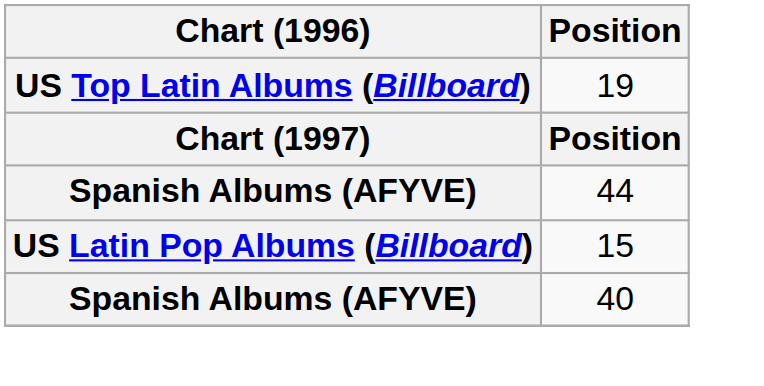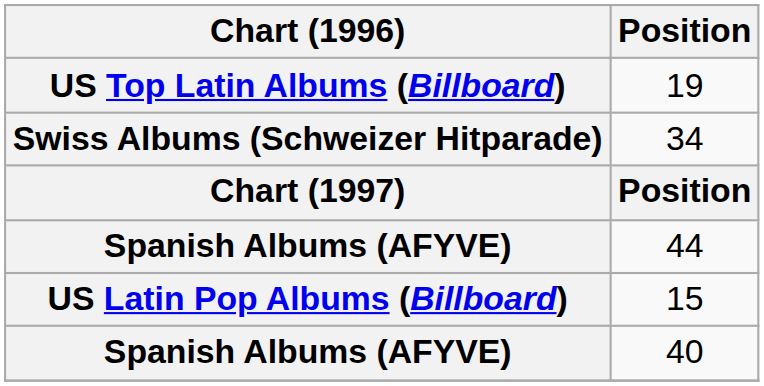 <table class="wikitable plainrowheaders" style="text-align:center;">
 <tr>
 <th>Chart (1996)</th>
 <th>Position</th>
 </tr>
 <tr>
 <th scope="row">US <a href='#'>Top Latin Albums</a> (<em><a href='#'>Billboard</a></em>)</th>
 <td>19</td>
+</tr>
+<tr>
+<th scope="row">Swiss Albums (Schweizer Hitparade)</th>
+<td>34</td>
 </tr>
 <tr>
 <th>Chart (1997)</th>
 <th>Position</th>
 </tr>
 <tr>
 <th scope="row">Spanish Albums (AFYVE)</th>
 <td>44</td>
 </tr>
 <tr>
 <th scope="row">US <a href='#'>Latin Pop Albums</a> (<em><a href='#'>Billboard</a></em>)</th>
 <td>15</td>
 </tr>
 <tr>
 <th scope="row">Spanish Albums (AFYVE)</th>
 <td>40</td>
 </tr>
 <tr>
 </tr>
 </table>
